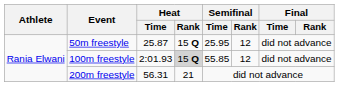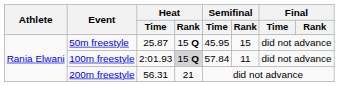 <table class=wikitable style="font-size:90%">
 <tr>
 <th rowspan="2">Athlete</th>
 <th rowspan="2">Event</th>
 <th colspan="2">Heat</th>
 <th colspan="2">Semifinal</th>
 <th colspan="2">Final</th>
 </tr>
 <tr style="font-size:95%">
 <th>Time</th>
 <th>Rank</th>
 <th>Time</th>
 <th>Rank</th>
 <th>Time</th>
 <th>Rank</th>
 </tr>
 <tr>
 <td align=left rowspan=3><a href='#'>Rania Elwani</a></td>
 <td align=left><a href='#'>50m freestyle</a></td>
 <td align=center>25.87</td>
 <td align=center>15 <strong>Q</strong></td>
-<td align=center>25.95</td>
-<td align=center>12</td>
+<td align=center>45.95</td>
+<td align=center>15</td>
 <td align=center colspan=2>did not advance</td>
 </tr>
 <tr>
 <td align=left><a href='#'>100m freestyle</a></td>
 <td align=center>2:01.93</td>
 <td align=center style="background: lightgrey;">15 <strong>Q</strong></td>
-<td align=center>55.85</td>
-<td align=center>12</td>
+<td align=center>57.84</td>
+<td align=center>11</td>
 <td align=center colspan=2>did not advance</td>
 </tr>
 <tr>
 <td align=left><a href='#'>200m freestyle</a></td>
 <td align=center>56.31</td>
 <td align=center>21</td>
 <td align=center colspan=4>did not advance</td>
 </tr>
 </table>
